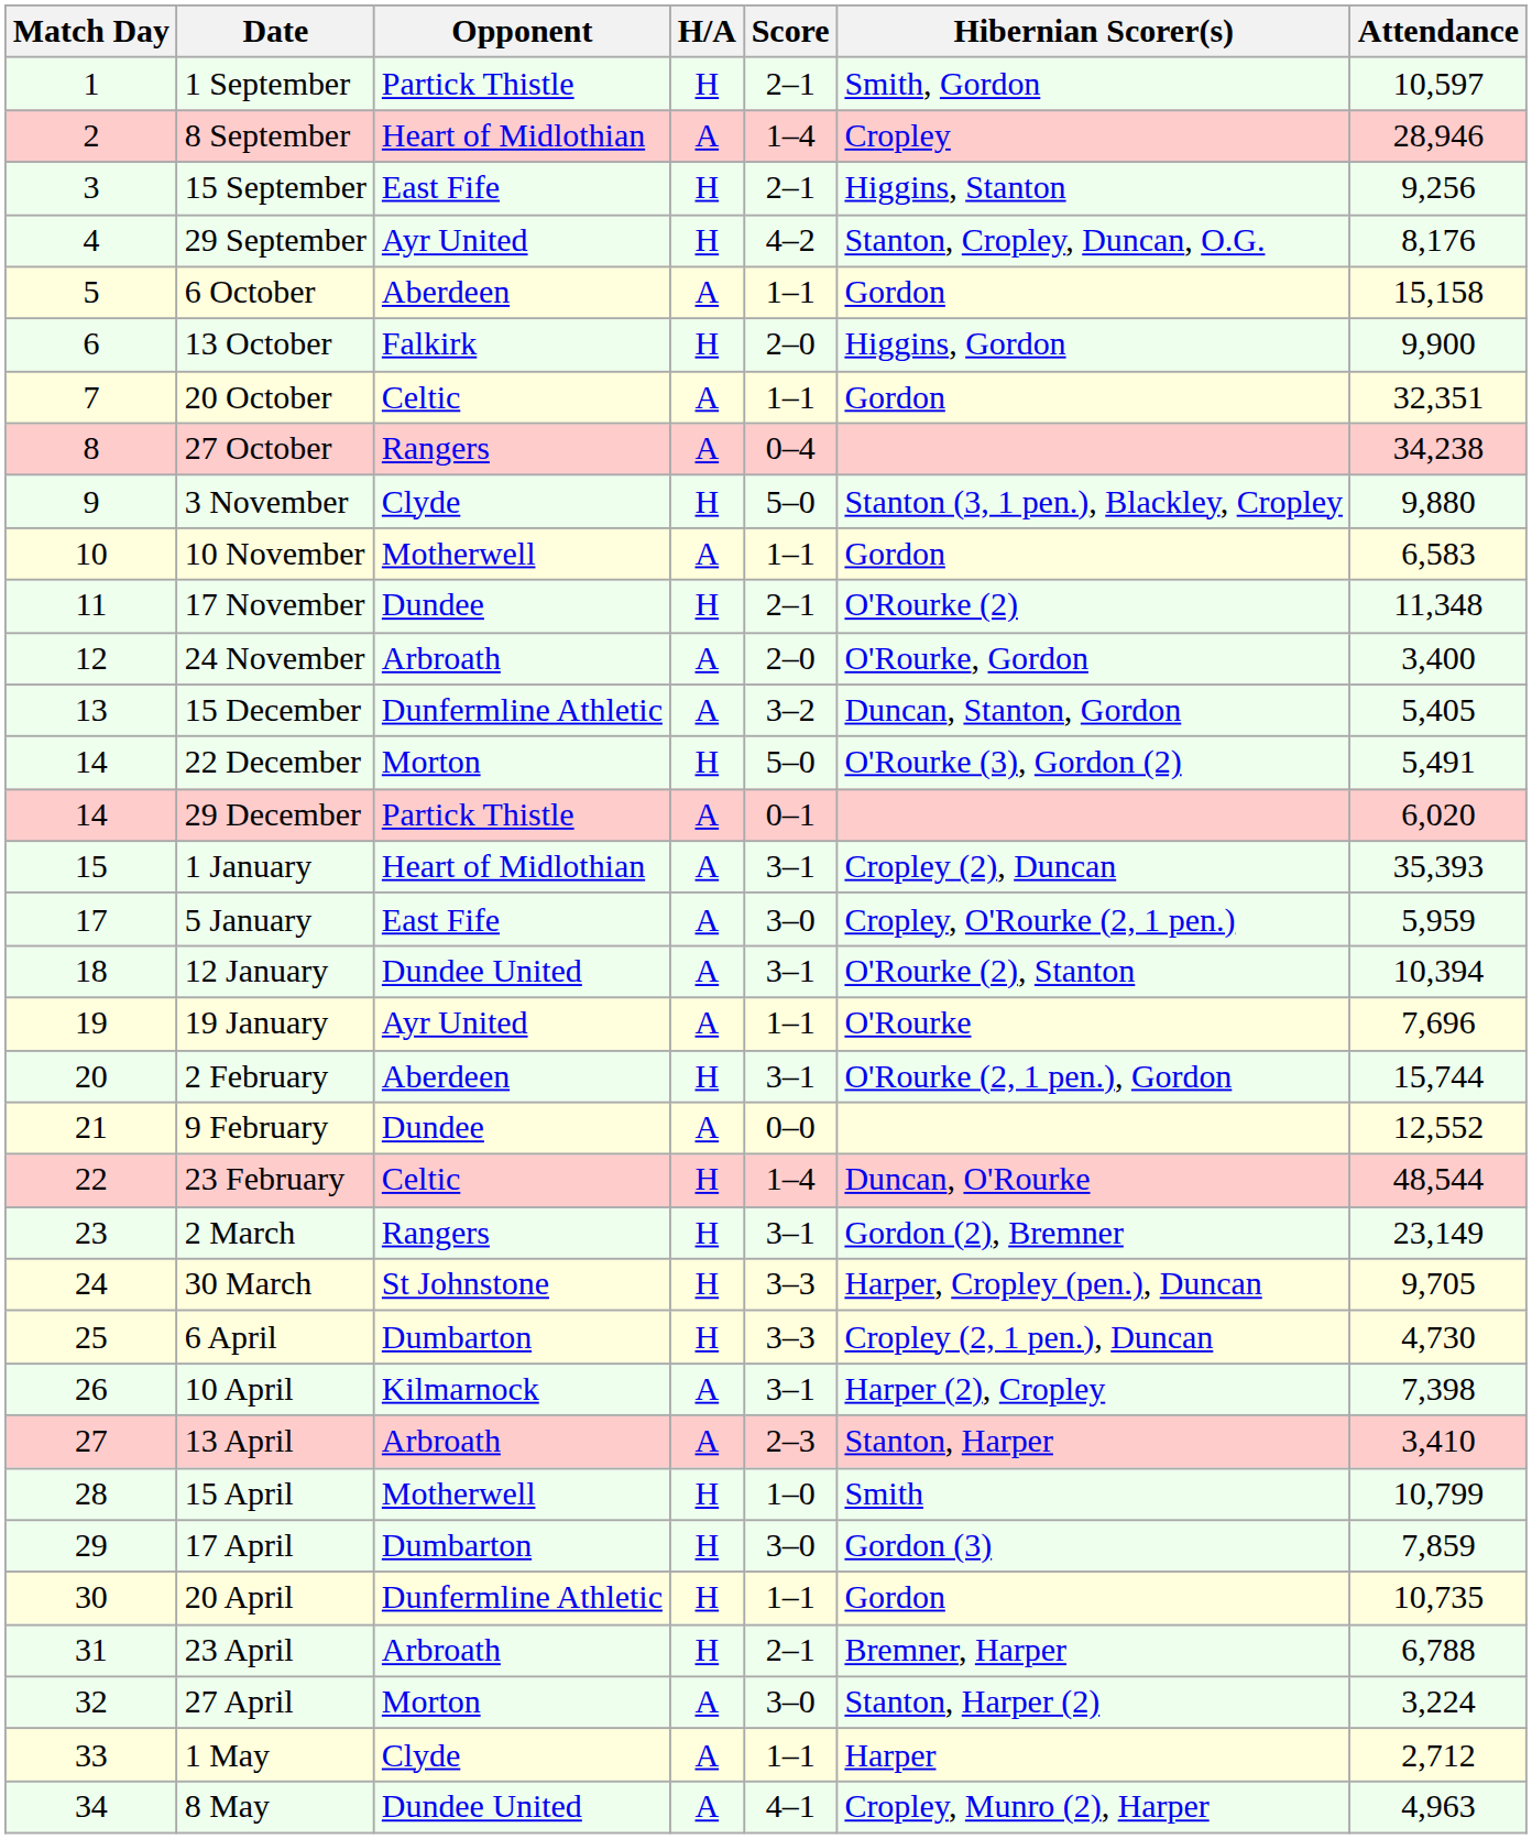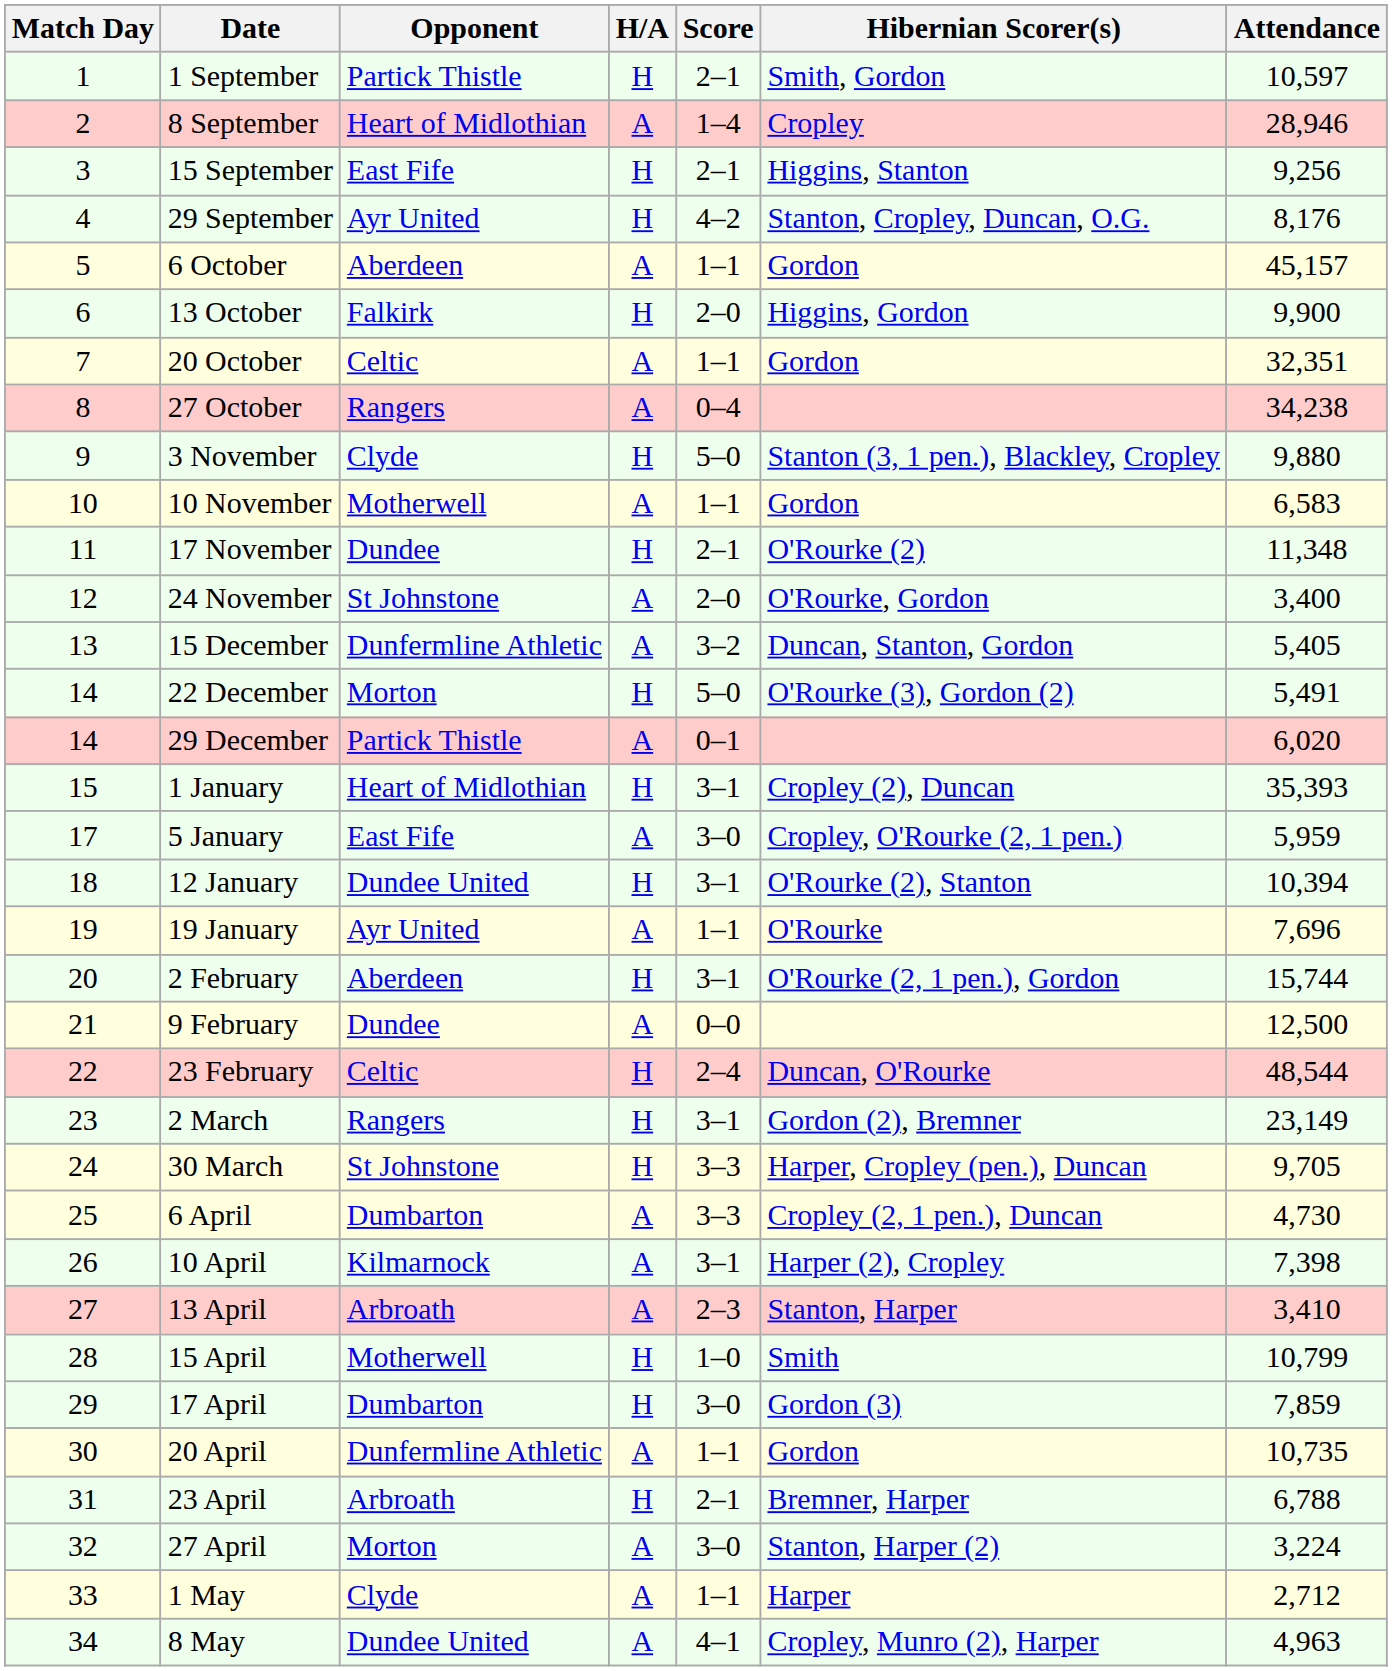 <table class="wikitable" style="text-align:center">
 <tr>
 <th>Match Day</th>
 <th>Date</th>
 <th>Opponent</th>
 <th>H/A</th>
 <th>Score</th>
 <th>Hibernian Scorer(s)</th>
 <th>Attendance</th>
 </tr>
 <tr bgcolor=#EEFFEE>
 <td>1</td>
 <td align=left>1 September</td>
 <td align=left><a href='#'>Partick Thistle</a></td>
 <td><a href='#'>H</a></td>
 <td>2–1</td>
 <td align=left><a href='#'>Smith</a>, <a href='#'>Gordon</a></td>
 <td>10,597</td>
 </tr>
 <tr bgcolor=#FFCCCC>
 <td>2</td>
 <td align=left>8 September</td>
 <td align=left><a href='#'>Heart of Midlothian</a></td>
 <td><a href='#'>A</a></td>
 <td>1–4</td>
 <td align=left><a href='#'>Cropley</a></td>
 <td>28,946</td>
 </tr>
 <tr bgcolor=#EEFFEE>
 <td>3</td>
 <td align=left>15 September</td>
 <td align=left><a href='#'>East Fife</a></td>
 <td><a href='#'>H</a></td>
 <td>2–1</td>
 <td align=left><a href='#'>Higgins</a>, <a href='#'>Stanton</a></td>
 <td>9,256</td>
 </tr>
 <tr bgcolor=#EEFFEE>
 <td>4</td>
 <td align=left>29 September</td>
 <td align=left><a href='#'>Ayr United</a></td>
 <td><a href='#'>H</a></td>
 <td>4–2</td>
 <td align=left><a href='#'>Stanton</a>, <a href='#'>Cropley</a>, <a href='#'>Duncan</a>, <a href='#'>O.G.</a></td>
 <td>8,176</td>
 </tr>
 <tr bgcolor=#FFFFDD>
 <td>5</td>
 <td align=left>6 October</td>
 <td align=left><a href='#'>Aberdeen</a></td>
 <td><a href='#'>A</a></td>
 <td>1–1</td>
 <td align=left><a href='#'>Gordon</a></td>
-<td>15,158</td>
+<td>45,157</td>
 </tr>
 <tr bgcolor=#EEFFEE>
 <td>6</td>
 <td align=left>13 October</td>
 <td align=left><a href='#'>Falkirk</a></td>
 <td><a href='#'>H</a></td>
 <td>2–0</td>
 <td align=left><a href='#'>Higgins</a>, <a href='#'>Gordon</a></td>
 <td>9,900</td>
 </tr>
 <tr bgcolor=#FFFFDD>
 <td>7</td>
 <td align=left>20 October</td>
 <td align=left><a href='#'>Celtic</a></td>
 <td><a href='#'>A</a></td>
 <td>1–1</td>
 <td align=left><a href='#'>Gordon</a></td>
 <td>32,351</td>
 </tr>
 <tr bgcolor=#FFCCCC>
 <td>8</td>
 <td align=left>27 October</td>
 <td align=left><a href='#'>Rangers</a></td>
 <td><a href='#'>A</a></td>
 <td>0–4</td>
 <td align=left></td>
 <td>34,238</td>
 </tr>
 <tr bgcolor=#EEFFEE>
 <td>9</td>
 <td align=left>3 November</td>
 <td align=left><a href='#'>Clyde</a></td>
 <td><a href='#'>H</a></td>
 <td>5–0</td>
 <td align=left><a href='#'>Stanton (3, 1 pen.)</a>, <a href='#'>Blackley</a>, <a href='#'>Cropley</a></td>
 <td>9,880</td>
 </tr>
 <tr bgcolor=#FFFFDD>
 <td>10</td>
 <td align=left>10 November</td>
 <td align=left><a href='#'>Motherwell</a></td>
 <td><a href='#'>A</a></td>
 <td>1–1</td>
 <td align=left><a href='#'>Gordon</a></td>
 <td>6,583</td>
 </tr>
 <tr bgcolor=#EEFFEE>
 <td>11</td>
 <td align=left>17 November</td>
 <td align=left><a href='#'>Dundee</a></td>
 <td><a href='#'>H</a></td>
 <td>2–1</td>
 <td align=left><a href='#'>O'Rourke (2)</a></td>
 <td>11,348</td>
 </tr>
 <tr bgcolor=#EEFFEE>
 <td>12</td>
 <td align=left>24 November</td>
-<td align=left><a href='#'>Arbroath</a></td>
+<td align=left><a href='#'>St Johnstone</a></td>
 <td><a href='#'>A</a></td>
 <td>2–0</td>
 <td align=left><a href='#'>O'Rourke</a>, <a href='#'>Gordon</a></td>
 <td>3,400</td>
 </tr>
 <tr bgcolor=#EEFFEE>
 <td>13</td>
 <td align=left>15 December</td>
 <td align=left><a href='#'>Dunfermline Athletic</a></td>
 <td><a href='#'>A</a></td>
 <td>3–2</td>
 <td align=left><a href='#'>Duncan</a>, <a href='#'>Stanton</a>, <a href='#'>Gordon</a></td>
 <td>5,405</td>
 </tr>
 <tr bgcolor=#EEFFEE>
 <td>14</td>
 <td align=left>22 December</td>
 <td align=left><a href='#'>Morton</a></td>
 <td><a href='#'>H</a></td>
 <td>5–0</td>
 <td align=left><a href='#'>O'Rourke (3)</a>, <a href='#'>Gordon (2)</a></td>
 <td>5,491</td>
 </tr>
 <tr bgcolor=#FFCCCC>
 <td>14</td>
 <td align=left>29 December</td>
 <td align=left><a href='#'>Partick Thistle</a></td>
 <td><a href='#'>A</a></td>
 <td>0–1</td>
 <td align=left></td>
 <td>6,020</td>
 </tr>
 <tr bgcolor=#EEFFEE>
 <td>15</td>
 <td align=left>1 January</td>
 <td align=left><a href='#'>Heart of Midlothian</a></td>
-<td><a href='#'>A</a></td>
+<td><a href='#'>H</a></td>
 <td>3–1</td>
 <td align=left><a href='#'>Cropley (2)</a>, <a href='#'>Duncan</a></td>
 <td>35,393</td>
 </tr>
 <tr bgcolor=#EEFFEE>
 <td>17</td>
 <td align=left>5 January</td>
 <td align=left><a href='#'>East Fife</a></td>
 <td><a href='#'>A</a></td>
 <td>3–0</td>
 <td align=left><a href='#'>Cropley</a>, <a href='#'>O'Rourke (2, 1 pen.)</a></td>
 <td>5,959</td>
 </tr>
 <tr bgcolor=#EEFFEE>
 <td>18</td>
 <td align=left>12 January</td>
 <td align=left><a href='#'>Dundee United</a></td>
-<td><a href='#'>A</a></td>
+<td><a href='#'>H</a></td>
 <td>3–1</td>
 <td align=left><a href='#'>O'Rourke (2)</a>, <a href='#'>Stanton</a></td>
 <td>10,394</td>
 </tr>
 <tr bgcolor=#FFFFDD>
 <td>19</td>
 <td align=left>19 January</td>
 <td align=left><a href='#'>Ayr United</a></td>
 <td><a href='#'>A</a></td>
 <td>1–1</td>
 <td align=left><a href='#'>O'Rourke</a></td>
 <td>7,696</td>
 </tr>
 <tr bgcolor=#EEFFEE>
 <td>20</td>
 <td align=left>2 February</td>
 <td align=left><a href='#'>Aberdeen</a></td>
 <td><a href='#'>H</a></td>
 <td>3–1</td>
 <td align=left><a href='#'>O'Rourke (2, 1 pen.)</a>, <a href='#'>Gordon</a></td>
 <td>15,744</td>
 </tr>
 <tr bgcolor=#FFFFDD>
 <td>21</td>
 <td align=left>9 February</td>
 <td align=left><a href='#'>Dundee</a></td>
 <td><a href='#'>A</a></td>
 <td>0–0</td>
 <td align=left></td>
-<td>12,552</td>
+<td>12,500</td>
 </tr>
 <tr bgcolor=#FFCCCC>
 <td>22</td>
 <td align=left>23 February</td>
 <td align=left><a href='#'>Celtic</a></td>
 <td><a href='#'>H</a></td>
-<td>1–4</td>
+<td>2–4</td>
 <td align=left><a href='#'>Duncan</a>, <a href='#'>O'Rourke</a></td>
 <td>48,544</td>
 </tr>
 <tr bgcolor=#EEFFEE>
 <td>23</td>
 <td align=left>2 March</td>
 <td align=left><a href='#'>Rangers</a></td>
 <td><a href='#'>H</a></td>
 <td>3–1</td>
 <td align=left><a href='#'>Gordon (2)</a>, <a href='#'>Bremner</a></td>
 <td>23,149</td>
 </tr>
 <tr bgcolor=#FFFFDD>
 <td>24</td>
 <td align=left>30 March</td>
 <td align=left><a href='#'>St Johnstone</a></td>
 <td><a href='#'>H</a></td>
 <td>3–3</td>
 <td align=left><a href='#'>Harper</a>, <a href='#'>Cropley (pen.)</a>, <a href='#'>Duncan</a></td>
 <td>9,705</td>
 </tr>
 <tr bgcolor=#FFFFDD>
 <td>25</td>
 <td align=left>6 April</td>
 <td align=left><a href='#'>Dumbarton</a></td>
-<td><a href='#'>H</a></td>
+<td><a href='#'>A</a></td>
 <td>3–3</td>
 <td align=left><a href='#'>Cropley (2, 1 pen.)</a>, <a href='#'>Duncan</a></td>
 <td>4,730</td>
 </tr>
 <tr bgcolor=#EEFFEE>
 <td>26</td>
 <td align=left>10 April</td>
 <td align=left><a href='#'>Kilmarnock</a></td>
 <td><a href='#'>A</a></td>
 <td>3–1</td>
 <td align=left><a href='#'>Harper (2)</a>, <a href='#'>Cropley</a></td>
 <td>7,398</td>
 </tr>
 <tr bgcolor=#FFCCCC>
 <td>27</td>
 <td align=left>13 April</td>
 <td align=left><a href='#'>Arbroath</a></td>
 <td><a href='#'>A</a></td>
 <td>2–3</td>
 <td align=left><a href='#'>Stanton</a>, <a href='#'>Harper</a></td>
 <td>3,410</td>
 </tr>
 <tr bgcolor=#EEFFEE>
 <td>28</td>
 <td align=left>15 April</td>
 <td align=left><a href='#'>Motherwell</a></td>
 <td><a href='#'>H</a></td>
 <td>1–0</td>
 <td align=left><a href='#'>Smith</a></td>
 <td>10,799</td>
 </tr>
 <tr bgcolor=#EEFFEE>
 <td>29</td>
 <td align=left>17 April</td>
 <td align=left><a href='#'>Dumbarton</a></td>
 <td><a href='#'>H</a></td>
 <td>3–0</td>
 <td align=left><a href='#'>Gordon (3)</a></td>
 <td>7,859</td>
 </tr>
 <tr bgcolor=#FFFFDD>
 <td>30</td>
 <td align=left>20 April</td>
 <td align=left><a href='#'>Dunfermline Athletic</a></td>
-<td><a href='#'>H</a></td>
+<td><a href='#'>A</a></td>
 <td>1–1</td>
 <td align=left><a href='#'>Gordon</a></td>
 <td>10,735</td>
 </tr>
 <tr bgcolor=#EEFFEE>
 <td>31</td>
 <td align=left>23 April</td>
 <td align=left><a href='#'>Arbroath</a></td>
 <td><a href='#'>H</a></td>
 <td>2–1</td>
 <td align=left><a href='#'>Bremner</a>, <a href='#'>Harper</a></td>
 <td>6,788</td>
 </tr>
 <tr bgcolor=#EEFFEE>
 <td>32</td>
 <td align=left>27 April</td>
 <td align=left><a href='#'>Morton</a></td>
 <td><a href='#'>A</a></td>
 <td>3–0</td>
 <td align=left><a href='#'>Stanton</a>, <a href='#'>Harper (2)</a></td>
 <td>3,224</td>
 </tr>
 <tr bgcolor=#FFFFDD>
 <td>33</td>
 <td align=left>1 May</td>
 <td align=left><a href='#'>Clyde</a></td>
 <td><a href='#'>A</a></td>
 <td>1–1</td>
 <td align=left><a href='#'>Harper</a></td>
 <td>2,712</td>
 </tr>
 <tr bgcolor=#EEFFEE>
 <td>34</td>
 <td align=left>8 May</td>
 <td align=left><a href='#'>Dundee United</a></td>
 <td><a href='#'>A</a></td>
 <td>4–1</td>
 <td align=left><a href='#'>Cropley</a>, <a href='#'>Munro (2)</a>, <a href='#'>Harper</a></td>
 <td>4,963</td>
 </tr>
 </table>
